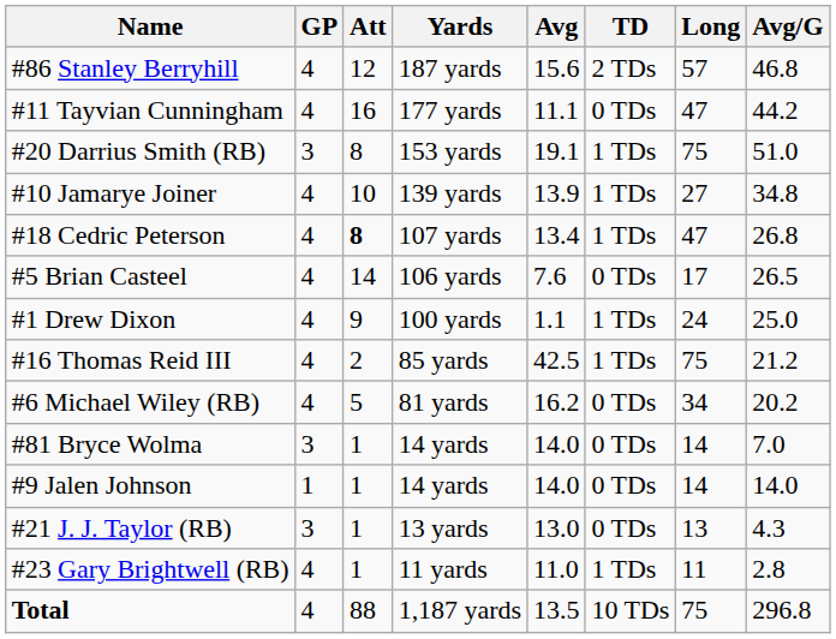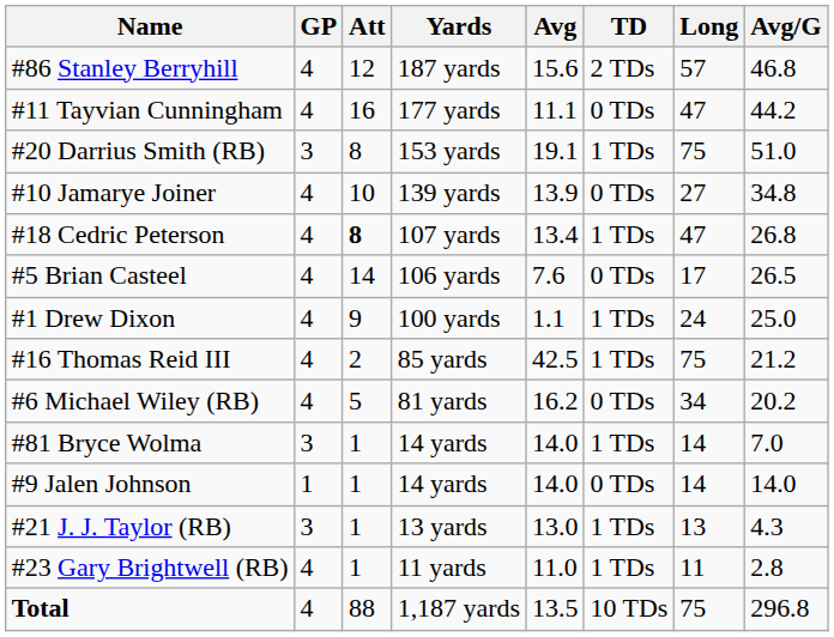 <table class="wikitable" style="white-space:nowrap;">
 <tr>
 <th>Name</th>
 <th>GP</th>
 <th>Att</th>
 <th>Yards</th>
 <th>Avg</th>
 <th>TD</th>
 <th>Long</th>
 <th>Avg/G</th>
 </tr>
 <tr>
 <td>#86 <a href='#'>Stanley Berryhill</a></td>
 <td>4</td>
 <td>12</td>
 <td>187 yards</td>
 <td>15.6</td>
 <td>2 TDs</td>
 <td>57</td>
 <td>46.8</td>
 </tr>
 <tr>
 <td>#11 Tayvian Cunningham</td>
 <td>4</td>
 <td>16</td>
 <td>177 yards</td>
 <td>11.1</td>
 <td>0 TDs</td>
 <td>47</td>
 <td>44.2</td>
 </tr>
 <tr>
 <td>#20 Darrius Smith (RB)</td>
 <td>3</td>
 <td>8</td>
 <td>153 yards</td>
 <td>19.1</td>
 <td>1 TDs</td>
 <td>75</td>
 <td>51.0</td>
 </tr>
 <tr>
 <td>#10 Jamarye Joiner</td>
 <td>4</td>
 <td>10</td>
 <td>139 yards</td>
 <td>13.9</td>
-<td>1 TDs</td>
+<td>0 TDs</td>
 <td>27</td>
 <td>34.8</td>
 </tr>
 <tr>
 <td>#18 Cedric Peterson</td>
 <td>4</td>
 <td><strong>8</strong></td>
 <td>107 yards</td>
 <td>13.4</td>
 <td>1 TDs</td>
 <td>47</td>
 <td>26.8</td>
 </tr>
 <tr>
 <td>#5 Brian Casteel</td>
 <td>4</td>
 <td>14</td>
 <td>106 yards</td>
 <td>7.6</td>
 <td>0 TDs</td>
 <td>17</td>
 <td>26.5</td>
 </tr>
 <tr>
 <td>#1 Drew Dixon</td>
 <td>4</td>
 <td>9</td>
 <td>100 yards</td>
 <td>1.1</td>
 <td>1 TDs</td>
 <td>24</td>
 <td>25.0</td>
 </tr>
 <tr>
 <td>#16 Thomas Reid III</td>
 <td>4</td>
 <td>2</td>
 <td>85 yards</td>
 <td>42.5</td>
 <td>1 TDs</td>
 <td>75</td>
 <td>21.2</td>
 </tr>
 <tr>
 <td>#6 Michael Wiley (RB)</td>
 <td>4</td>
 <td>5</td>
 <td>81 yards</td>
 <td>16.2</td>
 <td>0 TDs</td>
 <td>34</td>
 <td>20.2</td>
 </tr>
 <tr>
 <td>#81 Bryce Wolma</td>
 <td>3</td>
 <td>1</td>
 <td>14 yards</td>
 <td>14.0</td>
-<td>0 TDs</td>
+<td>1 TDs</td>
 <td>14</td>
 <td>7.0</td>
 </tr>
 <tr>
 <td>#9 Jalen Johnson</td>
 <td>1</td>
 <td>1</td>
 <td>14 yards</td>
 <td>14.0</td>
 <td>0 TDs</td>
 <td>14</td>
 <td>14.0</td>
 </tr>
 <tr>
 <td>#21 <a href='#'>J. J. Taylor</a> (RB)</td>
 <td>3</td>
 <td>1</td>
 <td>13 yards</td>
 <td>13.0</td>
-<td>0 TDs</td>
+<td>1 TDs</td>
 <td>13</td>
 <td>4.3</td>
 </tr>
 <tr>
 <td>#23 <a href='#'>Gary Brightwell</a> (RB)</td>
 <td>4</td>
 <td>1</td>
 <td>11 yards</td>
 <td>11.0</td>
 <td>1 TDs</td>
 <td>11</td>
 <td>2.8</td>
 </tr>
 <tr>
 <td><strong>Total</strong></td>
 <td>4</td>
 <td>88</td>
 <td>1,187 yards</td>
 <td>13.5</td>
 <td>10 TDs</td>
 <td>75</td>
 <td>296.8</td>
 </tr>
 </table>
